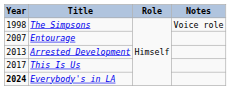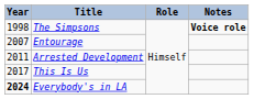 <table class="wikitable">
 <tr align="center">
 <th style="background:#B0C4DE;">Year</th>
 <th style="background:#B0C4DE;">Title</th>
 <th style="background:#B0C4DE;">Role</th>
 <th style="background:#B0C4DE;">Notes</th>
 </tr>
 <tr>
 <td>1998</td>
 <td><em><a href='#'>The Simpsons</a></em></td>
 <td rowspan=5>Himself</td>
-<td>Voice role</td>
+<td><strong>Voice role</strong></td>
 </tr>
 <tr>
 <td>2007</td>
 <td><em><a href='#'>Entourage</a></em></td>
 <td></td>
 </tr>
 <tr>
-<td>2013</td>
+<td>2011</td>
 <td><em><a href='#'>Arrested Development</a></em></td>
 <td></td>
 </tr>
 <tr>
 <td>2017</td>
 <td><em><a href='#'>This Is Us</a></em></td>
 <td></td>
 </tr>
 <tr>
 <td><strong>2024</strong></td>
 <td><em><a href='#'>Everybody's in LA</a></em></td>
 <td></td>
 </tr>
 </table>
